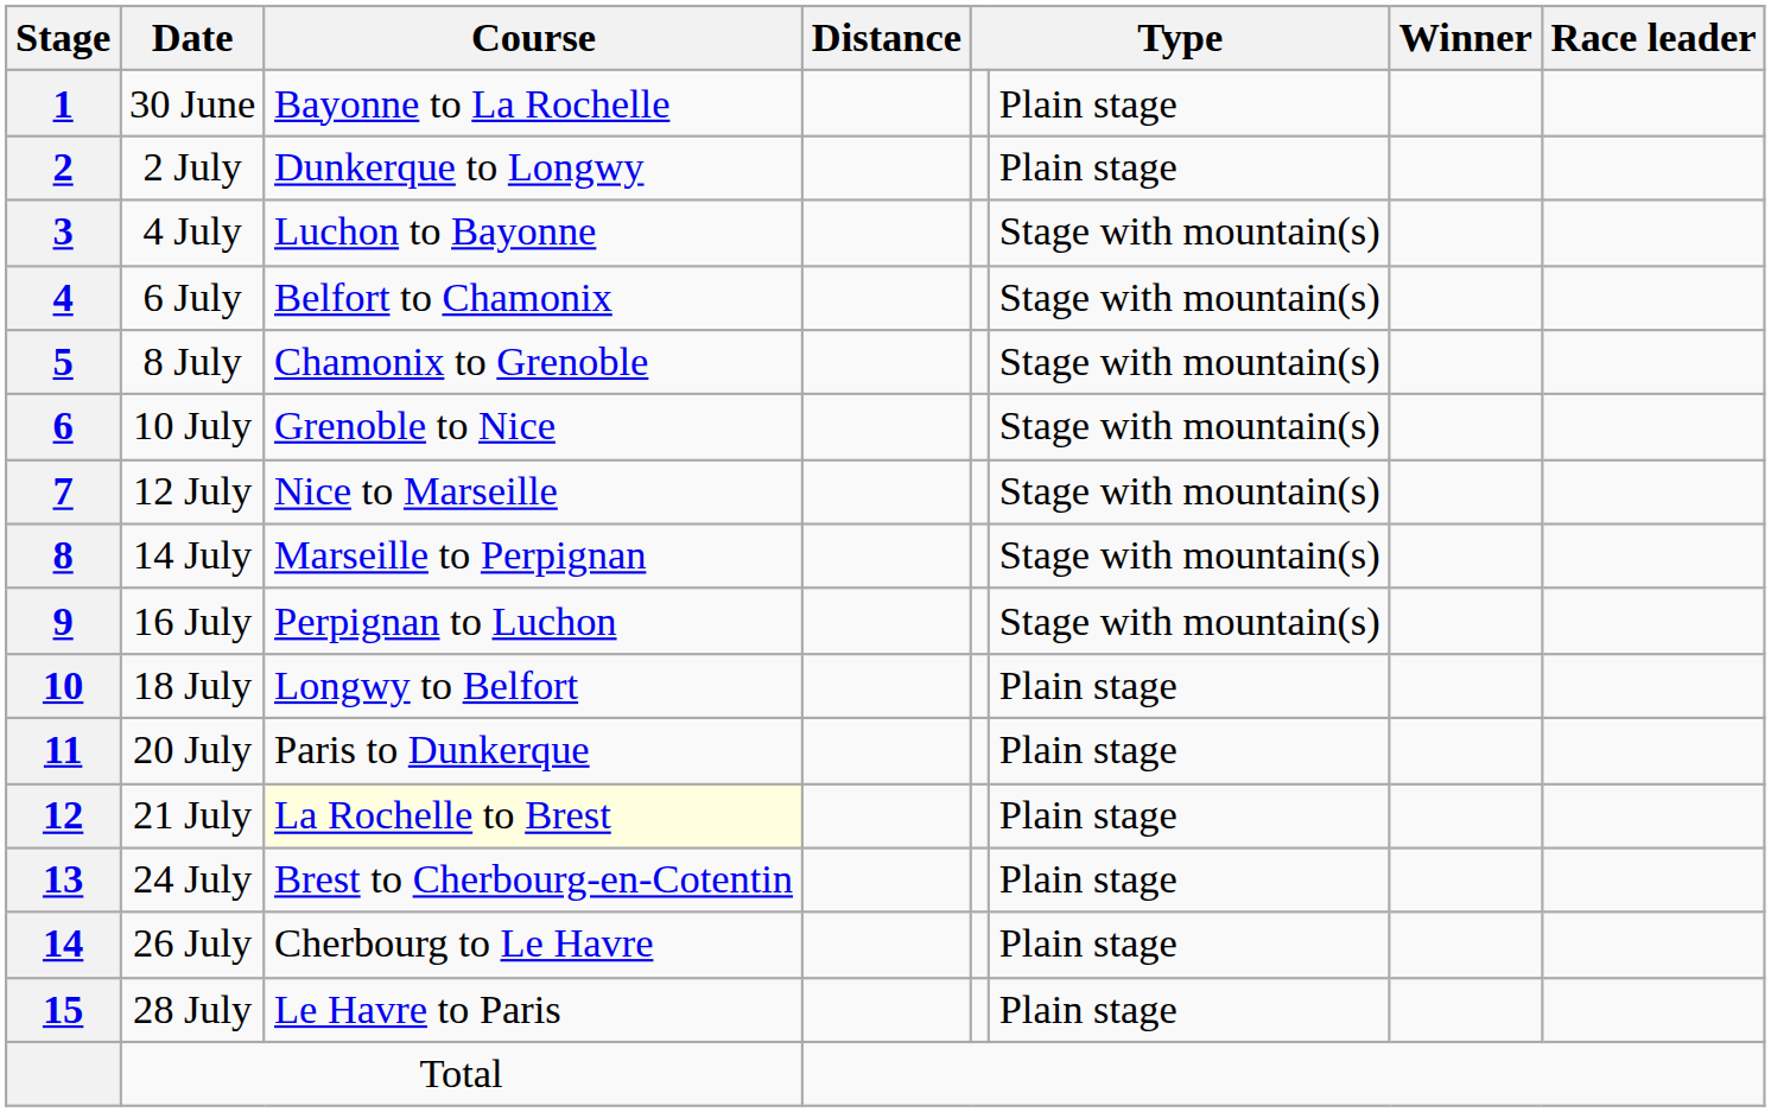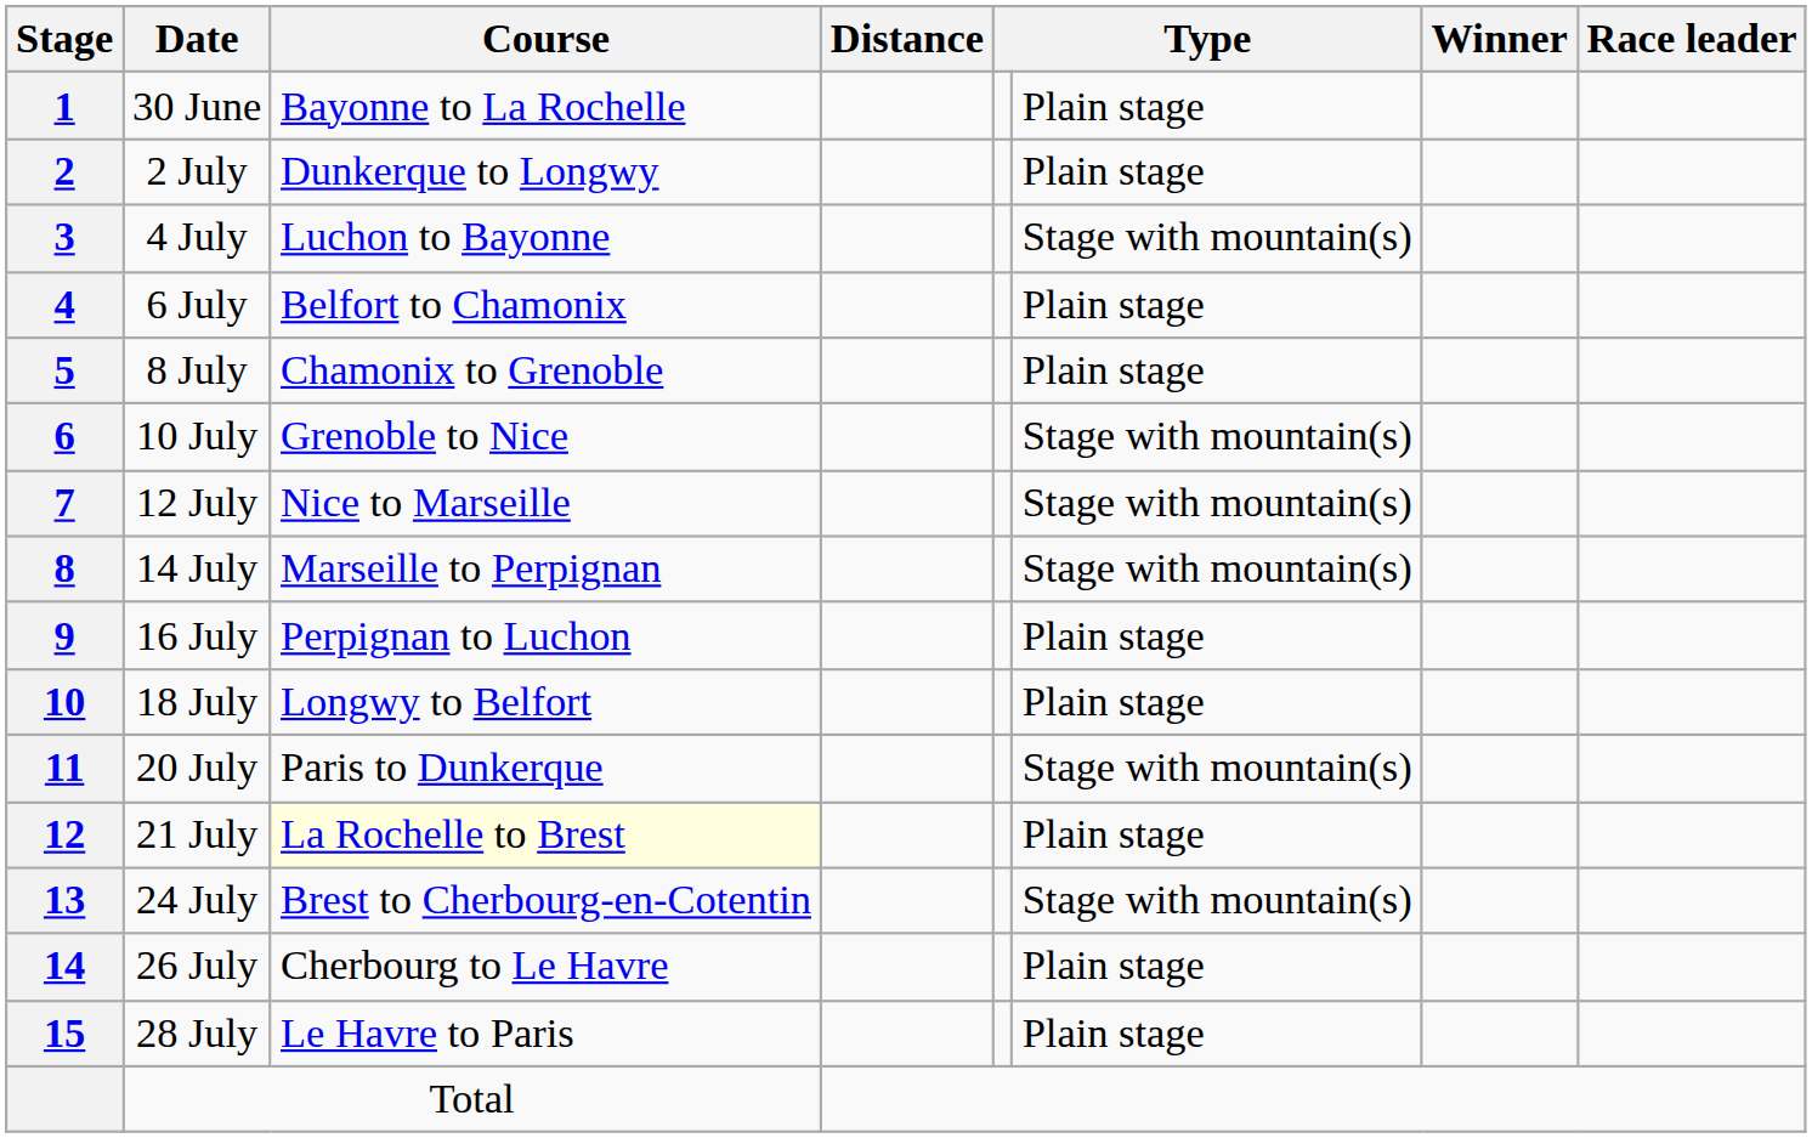 <table class="wikitable">
 <tr>
 <th scope="col">Stage</th>
 <th scope="col">Date</th>
 <th scope="col">Course</th>
 <th scope="col">Distance</th>
 <th scope="col" colspan="2">Type</th>
 <th scope="col">Winner</th>
 <th scope="col">Race leader</th>
 </tr>
 <tr>
 <th scope="row"><a href='#'>1</a></th>
 <td style="text-align:center;">30 June</td>
 <td><a href='#'>Bayonne</a> to <a href='#'>La Rochelle</a></td>
 <td></td>
 <td></td>
 <td>Plain stage</td>
 <td></td>
 <td></td>
 </tr>
 <tr>
 <th scope="row"><a href='#'>2</a></th>
 <td style="text-align:center;">2 July</td>
 <td><a href='#'>Dunkerque</a> to <a href='#'>Longwy</a></td>
 <td></td>
 <td></td>
 <td>Plain stage</td>
 <td></td>
 <td></td>
 </tr>
 <tr>
 <th scope="row"><a href='#'>3</a></th>
 <td style="text-align:center;">4 July</td>
 <td><a href='#'>Luchon</a> to <a href='#'>Bayonne</a></td>
 <td></td>
 <td></td>
 <td>Stage with mountain(s)</td>
 <td></td>
 <td></td>
 </tr>
 <tr>
 <th scope="row"><a href='#'>4</a></th>
 <td style="text-align:center;">6 July</td>
 <td><a href='#'>Belfort</a> to <a href='#'>Chamonix</a></td>
 <td></td>
 <td></td>
-<td>Stage with mountain(s)</td>
+<td>Plain stage</td>
 <td></td>
 <td></td>
 </tr>
 <tr>
 <th scope="row"><a href='#'>5</a></th>
 <td style="text-align:center;">8 July</td>
 <td><a href='#'>Chamonix</a> to <a href='#'>Grenoble</a></td>
 <td></td>
 <td></td>
-<td>Stage with mountain(s)</td>
+<td>Plain stage</td>
 <td></td>
 <td><br></td>
 </tr>
 <tr>
 <th scope="row"><a href='#'>6</a></th>
 <td style="text-align:center;">10 July</td>
 <td><a href='#'>Grenoble</a> to <a href='#'>Nice</a></td>
 <td></td>
 <td></td>
 <td>Stage with mountain(s)</td>
 <td></td>
 <td><br></td>
 </tr>
 <tr>
 <th scope="row"><a href='#'>7</a></th>
 <td style="text-align:center;">12 July</td>
 <td><a href='#'>Nice</a> to <a href='#'>Marseille</a></td>
 <td></td>
 <td></td>
 <td>Stage with mountain(s)</td>
 <td></td>
 <td></td>
 </tr>
 <tr>
 <th scope="row"><a href='#'>8</a></th>
 <td style="text-align:center;">14 July</td>
 <td><a href='#'>Marseille</a> to <a href='#'>Perpignan</a></td>
 <td></td>
 <td></td>
 <td>Stage with mountain(s)</td>
 <td></td>
 <td></td>
 </tr>
 <tr>
 <th scope="row"><a href='#'>9</a></th>
 <td style="text-align:center;">16 July</td>
 <td><a href='#'>Perpignan</a> to <a href='#'>Luchon</a></td>
 <td></td>
 <td></td>
-<td>Stage with mountain(s)</td>
+<td>Plain stage</td>
 <td></td>
 <td></td>
 </tr>
 <tr>
 <th scope="row"><a href='#'>10</a></th>
 <td style="text-align:center;">18 July</td>
 <td><a href='#'>Longwy</a> to <a href='#'>Belfort</a></td>
 <td></td>
 <td></td>
 <td>Plain stage</td>
 <td></td>
 <td></td>
 </tr>
 <tr>
 <th scope="row"><a href='#'>11</a></th>
 <td style="text-align:center;">20 July</td>
 <td>Paris to <a href='#'>Dunkerque</a></td>
 <td></td>
 <td></td>
-<td>Plain stage</td>
+<td>Stage with mountain(s)</td>
 <td></td>
 <td></td>
 </tr>
 <tr>
 <th scope="row"><a href='#'>12</a></th>
 <td style="text-align:center;">21 July</td>
 <td style="background: lightyellow;"><a href='#'>La Rochelle</a> to <a href='#'>Brest</a></td>
 <td></td>
 <td></td>
 <td>Plain stage</td>
 <td></td>
 <td></td>
 </tr>
 <tr>
 <th scope="row"><a href='#'>13</a></th>
 <td style="text-align:center;">24 July</td>
 <td><a href='#'>Brest</a> to <a href='#'>Cherbourg-en-Cotentin</a></td>
 <td></td>
 <td></td>
-<td>Plain stage</td>
+<td>Stage with mountain(s)</td>
 <td></td>
 <td></td>
 </tr>
 <tr>
 <th scope="row"><a href='#'>14</a></th>
 <td style="text-align:center;">26 July</td>
 <td>Cherbourg to <a href='#'>Le Havre</a></td>
 <td></td>
 <td></td>
 <td>Plain stage</td>
 <td></td>
 <td></td>
 </tr>
 <tr>
 <th scope="row"><a href='#'>15</a></th>
 <td style="text-align:center;">28 July</td>
 <td><a href='#'>Le Havre</a> to Paris</td>
 <td></td>
 <td></td>
 <td>Plain stage</td>
 <td></td>
 <td></td>
 </tr>
 <tr>
 <th scope="row"></th>
 <td colspan="2" style="text-align:center">Total</td>
 <td colspan="5" style="text-align:center"></td>
 </tr>
 </table>
